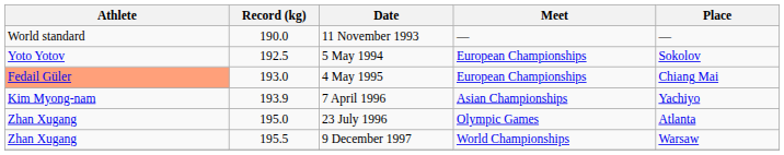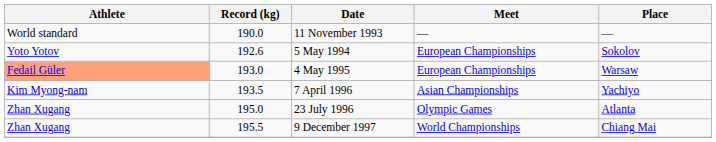 <table class="wikitable" style="font-size:90%; width: 70%;">
 <tr>
 <th width=20%>Athlete</th>
 <th width=8%>Record (kg)</th>
 <th width=12%>Date</th>
 <th width=18%>Meet</th>
 <th width=11%>Place</th>
 </tr>
 <tr>
 <td>World standard</td>
 <td align="center">190.0</td>
 <td>11 November 1993</td>
 <td>—</td>
 <td>—</td>
 </tr>
 <tr>
 <td> <a href='#'>Yoto Yotov</a></td>
-<td align="center">192.5</td>
+<td align="center">192.6</td>
 <td>5 May 1994</td>
 <td><a href='#'>European Championships</a></td>
 <td><a href='#'>Sokolov</a></td>
 </tr>
 <tr>
 <td style="background: lightsalmon;"> <a href='#'>Fedail Güler</a></td>
 <td align="center">193.0</td>
 <td>4 May 1995</td>
 <td><a href='#'>European Championships</a></td>
-<td><a href='#'>Chiang Mai</a></td>
+<td><a href='#'>Warsaw</a></td>
 </tr>
 <tr>
 <td> <a href='#'>Kim Myong-nam</a></td>
-<td align="center">193.9</td>
+<td align="center">193.5</td>
 <td>7 April 1996</td>
 <td><a href='#'>Asian Championships</a></td>
 <td><a href='#'>Yachiyo</a></td>
 </tr>
 <tr>
 <td> <a href='#'>Zhan Xugang</a></td>
 <td align="center">195.0</td>
 <td>23 July 1996</td>
 <td><a href='#'>Olympic Games</a></td>
 <td><a href='#'>Atlanta</a></td>
 </tr>
 <tr>
 <td> <a href='#'>Zhan Xugang</a></td>
 <td align="center">195.5</td>
 <td>9 December 1997</td>
 <td><a href='#'>World Championships</a></td>
-<td><a href='#'>Warsaw</a></td>
+<td><a href='#'>Chiang Mai</a></td>
 </tr>
 <tr>
 </tr>
 </table>
